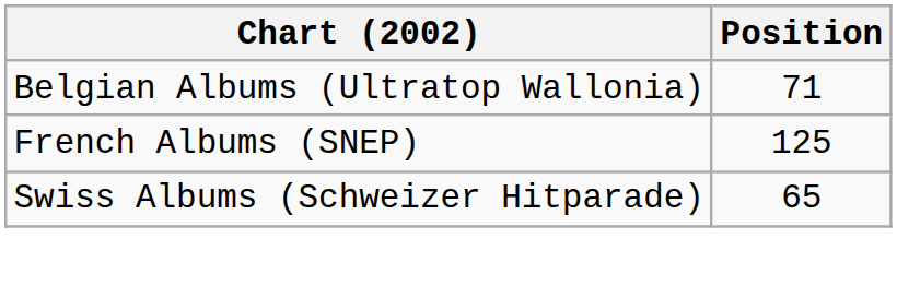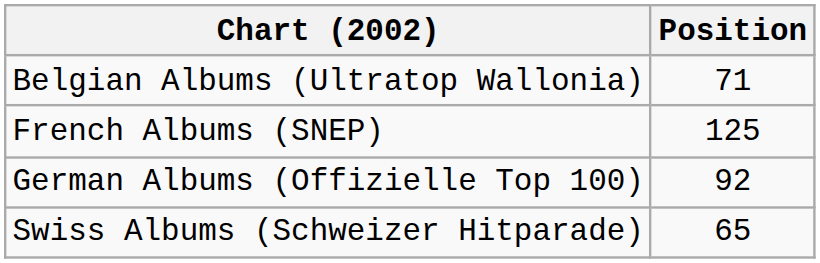 <table class="wikitable plainrowheaders sortable">
 <tr>
 <th scope="col">Chart (2002)</th>
 <th scope="col">Position</th>
 </tr>
 <tr>
 <td>Belgian Albums (Ultratop Wallonia)</td>
 <td align="center">71</td>
 </tr>
 <tr>
 <td>French Albums (SNEP)</td>
 <td align="center">125</td>
 </tr>
 <tr>
+<td>German Albums (Offizielle Top 100)</td>
+<td align="center">92</td>
+</tr>
+<tr>
 <td>Swiss Albums (Schweizer Hitparade)</td>
 <td align="center">65</td>
 </tr>
 </table>
